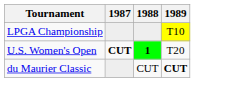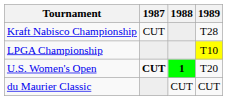 <table class="wikitable" style="font-size:95%;text-align:center;">
 <tr>
 <th>Tournament</th>
 <th>1987</th>
 <th>1988</th>
 <th>1989</th>
+</tr>
+<tr>
+<td align=left><a href='#'>Kraft Nabisco Championship</a></td>
+<td>CUT</td>
+<td style="background:#eeeeee;"></td>
+<td>T28</td>
 </tr>
 <tr>
 <td align=left><a href='#'>LPGA Championship</a></td>
 <td style="background:#eeeeee;"></td>
 <td style="background:#eeeeee;"></td>
 <td style="background:yellow;">T10</td>
 </tr>
 <tr>
 <td align=left><a href='#'>U.S. Women's Open</a></td>
 <td><strong>CUT</strong></td>
 <td style="background:lime;"><strong>1</strong></td>
 <td>T20</td>
 </tr>
 <tr>
 <td align=left><a href='#'>du Maurier Classic</a></td>
 <td style="background:#eeeeee;"></td>
 <td>CUT</td>
-<td><strong>CUT</strong></td>
+<td>CUT</td>
 </tr>
 </table>
